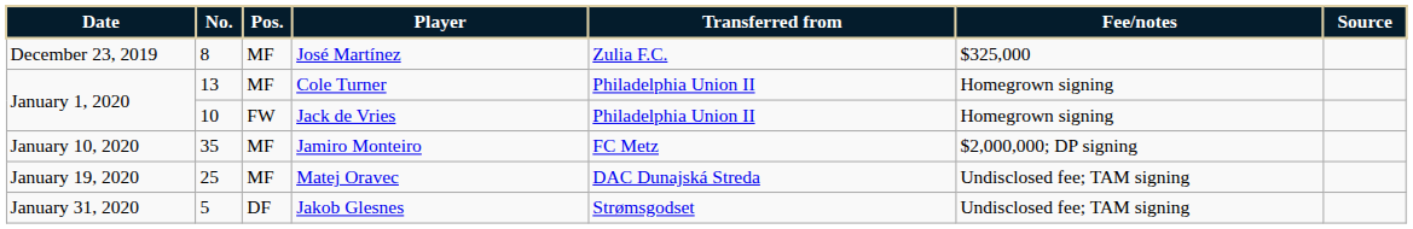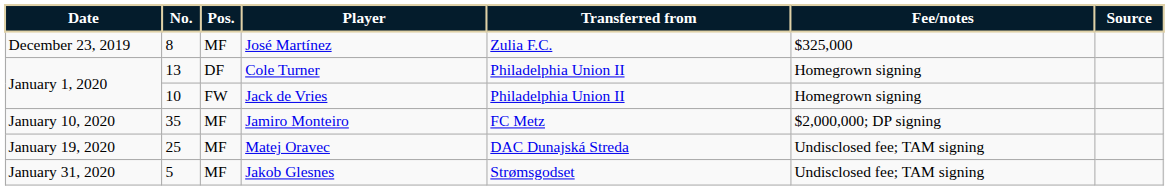 <table class="wikitable sortable" style="width:90%; text-align:center; font-size:95%; text-align:left;">
 <tr>
 <th style="background:#041C2C; color:#FFFFFF; border:2px solid #DFD1A7; width:125px;">Date</th>
 <th style="background:#041C2C; color:#FFFFFF; border:2px solid #DFD1A7; width:25px;">No.</th>
 <th style="background:#041C2C; color:#FFFFFF; border:2px solid #DFD1A7; width:25px;">Pos.</th>
 <th style="background:#041C2C; color:#FFFFFF; border:2px solid #DFD1A7; width:200px;">Player</th>
 <th style="background:#041C2C; color:#FFFFFF; border:2px solid #DFD1A7; width:250px;">Transferred from</th>
 <th style="background:#041C2C; color:#FFFFFF; border:2px solid #DFD1A7; width:250px;">Fee/notes</th>
 <th style="background:#041C2C; color:#FFFFFF; border:2px solid #DFD1A7; width:50px;">Source</th>
 </tr>
 <tr>
 <td>December 23, 2019</td>
 <td>8</td>
 <td>MF</td>
 <td> <a href='#'>José Martínez</a></td>
 <td> <a href='#'>Zulia F.C.</a></td>
 <td>$325,000</td>
 <td></td>
 </tr>
 <tr>
 <td rowspan="2">January 1, 2020</td>
 <td>13</td>
-<td>MF</td>
+<td>DF</td>
 <td> <a href='#'>Cole Turner</a></td>
 <td> <a href='#'>Philadelphia Union II</a></td>
 <td>Homegrown signing</td>
 <td></td>
 </tr>
 <tr>
 <td>10</td>
 <td>FW</td>
 <td> <a href='#'>Jack de Vries</a></td>
 <td> <a href='#'>Philadelphia Union II</a></td>
 <td>Homegrown signing</td>
 <td></td>
 </tr>
 <tr>
 <td>January 10, 2020</td>
 <td>35</td>
 <td>MF</td>
 <td> <a href='#'>Jamiro Monteiro</a></td>
 <td> <a href='#'>FC Metz</a></td>
 <td>$2,000,000; DP signing</td>
 <td></td>
 </tr>
 <tr>
 <td>January 19, 2020</td>
 <td>25</td>
 <td>MF</td>
 <td> <a href='#'>Matej Oravec</a></td>
 <td> <a href='#'>DAC Dunajská Streda</a></td>
 <td>Undisclosed fee; TAM signing</td>
 <td></td>
 </tr>
 <tr>
 <td>January 31, 2020</td>
 <td>5</td>
-<td>DF</td>
+<td>MF</td>
 <td> <a href='#'>Jakob Glesnes</a></td>
 <td> <a href='#'>Strømsgodset</a></td>
 <td>Undisclosed fee; TAM signing</td>
 <td></td>
 </tr>
 </table>
